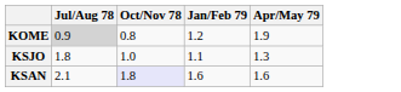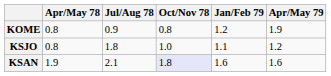 <table class="wikitable">
 <tr>
 <th scope="col"></th>
+<th scope="col">Apr/May 78</th>
 <th scope="col">Jul/Aug 78</th>
 <th scope="col">Oct/Nov 78</th>
 <th scope="col">Jan/Feb 79</th>
 <th scope="col">Apr/May 79</th>
 </tr>
 <tr>
 <th scope="row">KOME</th>
-<td style="background: lightgrey;">0.9</td>
+<td>0.8</td>
+<td>0.9</td>
 <td>0.8</td>
 <td>1.2</td>
 <td>1.9</td>
 </tr>
 <tr>
 <th scope="row">KSJO</th>
+<td>0.8</td>
 <td>1.8</td>
 <td>1.0</td>
 <td>1.1</td>
-<td>1.3</td>
+<td>1.2</td>
 </tr>
 <tr>
 <th scope="row">KSAN</th>
+<td>1.9</td>
 <td>2.1</td>
 <td style="background: lavender;">1.8</td>
 <td>1.6</td>
 <td>1.6</td>
 </tr>
 </table>
